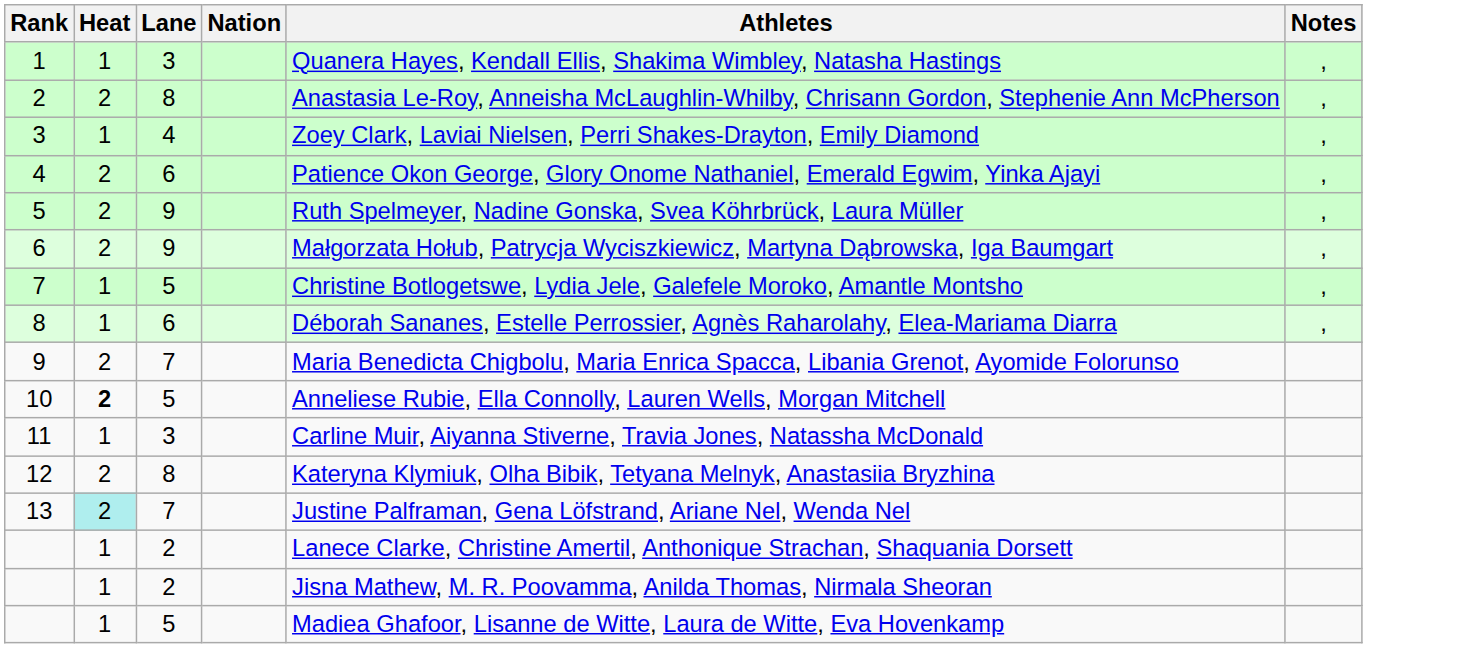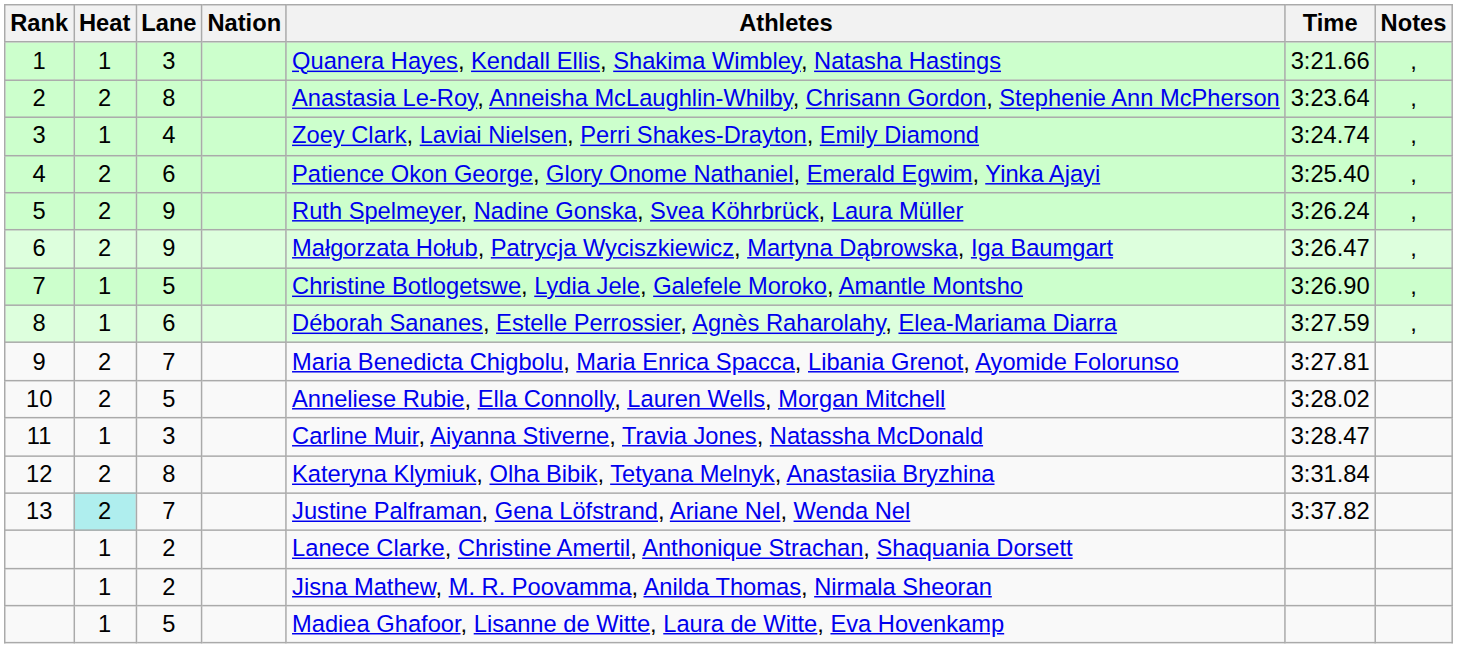 <table class="wikitable sortable" style="text-align:center">
 <tr>
 <th>Rank</th>
 <th>Heat</th>
 <th>Lane</th>
 <th>Nation</th>
 <th>Athletes</th>
+<th>Time</th>
 <th>Notes</th>
 </tr>
 <tr bgcolor=ccffcc>
 <td>1</td>
 <td>1</td>
 <td>3</td>
 <td align=left></td>
 <td align=left><a href='#'>Quanera Hayes</a>, <a href='#'>Kendall Ellis</a>, <a href='#'>Shakima Wimbley</a>, <a href='#'>Natasha Hastings</a></td>
+<td>3:21.66</td>
 <td>, </td>
 </tr>
 <tr bgcolor=ccffcc>
 <td>2</td>
 <td>2</td>
 <td>8</td>
 <td align=left></td>
 <td align=left><a href='#'>Anastasia Le-Roy</a>, <a href='#'>Anneisha McLaughlin-Whilby</a>, <a href='#'>Chrisann Gordon</a>, <a href='#'>Stephenie Ann McPherson</a></td>
+<td>3:23.64</td>
 <td>, </td>
 </tr>
 <tr bgcolor=ccffcc>
 <td>3</td>
 <td>1</td>
 <td>4</td>
 <td align=left></td>
 <td align=left><a href='#'>Zoey Clark</a>, <a href='#'>Laviai Nielsen</a>, <a href='#'>Perri Shakes-Drayton</a>, <a href='#'>Emily Diamond</a></td>
+<td>3:24.74</td>
 <td>, </td>
 </tr>
 <tr bgcolor=ccffcc>
 <td>4</td>
 <td>2</td>
 <td>6</td>
 <td align=left></td>
 <td align=left><a href='#'>Patience Okon George</a>, <a href='#'>Glory Onome Nathaniel</a>, <a href='#'>Emerald Egwim</a>, <a href='#'>Yinka Ajayi</a></td>
+<td>3:25.40</td>
 <td>, </td>
 </tr>
 <tr bgcolor=ccffcc>
 <td>5</td>
 <td>2</td>
 <td>9</td>
 <td align=left></td>
 <td align=left><a href='#'>Ruth Spelmeyer</a>, <a href='#'>Nadine Gonska</a>, <a href='#'>Svea Köhrbrück</a>, <a href='#'>Laura Müller</a></td>
+<td>3:26.24</td>
 <td>, </td>
 </tr>
 <tr bgcolor=ddffdd>
 <td>6</td>
 <td>2</td>
 <td>9</td>
 <td align=left></td>
 <td align=left><a href='#'>Małgorzata Hołub</a>, <a href='#'>Patrycja Wyciszkiewicz</a>, <a href='#'>Martyna Dąbrowska</a>, <a href='#'>Iga Baumgart</a></td>
+<td>3:26.47</td>
 <td>, </td>
 </tr>
 <tr bgcolor=ccffcc>
 <td>7</td>
 <td>1</td>
 <td>5</td>
 <td align=left></td>
 <td align=left><a href='#'>Christine Botlogetswe</a>, <a href='#'>Lydia Jele</a>, <a href='#'>Galefele Moroko</a>, <a href='#'>Amantle Montsho</a></td>
+<td>3:26.90</td>
 <td>, <strong></strong></td>
 </tr>
 <tr bgcolor=ddffdd>
 <td>8</td>
 <td>1</td>
 <td>6</td>
 <td align=left></td>
 <td align=left><a href='#'>Déborah Sananes</a>, <a href='#'>Estelle Perrossier</a>, <a href='#'>Agnès Raharolahy</a>, <a href='#'>Elea-Mariama Diarra</a></td>
+<td>3:27.59</td>
 <td>, </td>
 </tr>
 <tr>
 <td>9</td>
 <td>2</td>
 <td>7</td>
 <td align=left></td>
 <td align=left><a href='#'>Maria Benedicta Chigbolu</a>, <a href='#'>Maria Enrica Spacca</a>, <a href='#'>Libania Grenot</a>, <a href='#'>Ayomide Folorunso</a></td>
+<td>3:27.81</td>
 <td></td>
 </tr>
 <tr>
 <td>10</td>
-<td><strong>2</strong></td>
+<td>2</td>
 <td>5</td>
 <td align=left></td>
 <td align=left><a href='#'>Anneliese Rubie</a>, <a href='#'>Ella Connolly</a>, <a href='#'>Lauren Wells</a>, <a href='#'>Morgan Mitchell</a></td>
+<td>3:28.02</td>
 <td></td>
 </tr>
 <tr>
 <td>11</td>
 <td>1</td>
 <td>3</td>
 <td align=left></td>
 <td align=left><a href='#'>Carline Muir</a>, <a href='#'>Aiyanna Stiverne</a>, <a href='#'>Travia Jones</a>, <a href='#'>Natassha McDonald</a></td>
+<td>3:28.47</td>
 <td></td>
 </tr>
 <tr>
 <td>12</td>
 <td>2</td>
 <td>8</td>
 <td align=left></td>
 <td align=left><a href='#'>Kateryna Klymiuk</a>, <a href='#'>Olha Bibik</a>, <a href='#'>Tetyana Melnyk</a>, <a href='#'>Anastasiia Bryzhina</a></td>
+<td>3:31.84</td>
 <td></td>
 </tr>
 <tr>
 <td>13</td>
 <td style="background: paleturquoise;">2</td>
 <td>7</td>
 <td align=left></td>
 <td align=left><a href='#'>Justine Palframan</a>, <a href='#'>Gena Löfstrand</a>, <a href='#'>Ariane Nel</a>, <a href='#'>Wenda Nel</a></td>
+<td>3:37.82</td>
 <td></td>
 </tr>
 <tr>
 <td></td>
 <td>1</td>
 <td>2</td>
 <td align=left></td>
 <td align=left><a href='#'>Lanece Clarke</a>, <a href='#'>Christine Amertil</a>, <a href='#'>Anthonique Strachan</a>, <a href='#'>Shaquania Dorsett</a></td>
 <td></td>
+<td></td>
 </tr>
 <tr>
 <td></td>
 <td>1</td>
 <td>2</td>
 <td align=left></td>
 <td align=left><a href='#'>Jisna Mathew</a>, <a href='#'>M. R. Poovamma</a>, <a href='#'>Anilda Thomas</a>, <a href='#'>Nirmala Sheoran</a></td>
+<td></td>
 <td></td>
 </tr>
 <tr>
 <td></td>
 <td>1</td>
 <td>5</td>
 <td align=left></td>
 <td align=left><a href='#'>Madiea Ghafoor</a>, <a href='#'>Lisanne de Witte</a>, <a href='#'>Laura de Witte</a>, <a href='#'>Eva Hovenkamp</a></td>
 <td></td>
+<td></td>
 </tr>
 </table>
